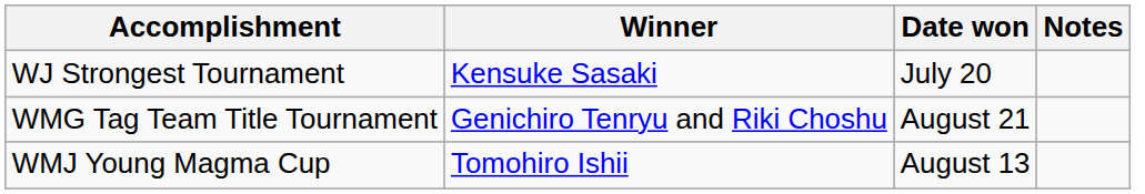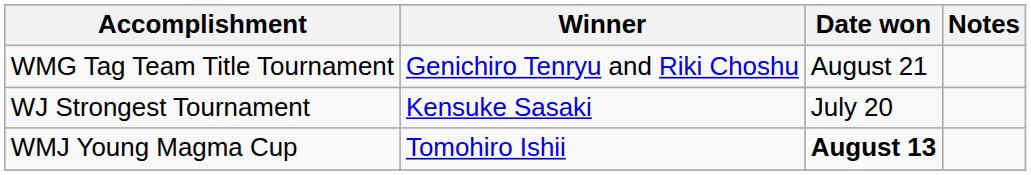 <table class="wikitable">
 <tr>
 <th>Accomplishment</th>
 <th>Winner</th>
 <th>Date won</th>
 <th>Notes</th>
 </tr>
 <tr>
+<td>WMG Tag Team Title Tournament</td>
+<td><a href='#'>Genichiro Tenryu</a> and <a href='#'>Riki Choshu</a></td>
+<td>August 21</td>
+<td></td>
+</tr>
+<tr>
 <td>WJ Strongest Tournament</td>
 <td><a href='#'>Kensuke Sasaki</a></td>
 <td>July 20</td>
 <td></td>
 </tr>
 <tr>
-<td>WMG Tag Team Title Tournament</td>
-<td><a href='#'>Genichiro Tenryu</a> and <a href='#'>Riki Choshu</a></td>
-<td>August 21</td>
-<td></td>
-</tr>
-<tr>
 <td>WMJ Young Magma Cup</td>
 <td><a href='#'>Tomohiro Ishii</a></td>
-<td>August 13</td>
+<td><strong>August 13</strong></td>
 <td></td>
 </tr>
 </table>
